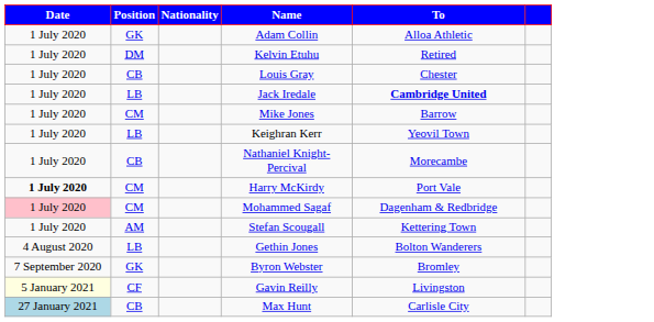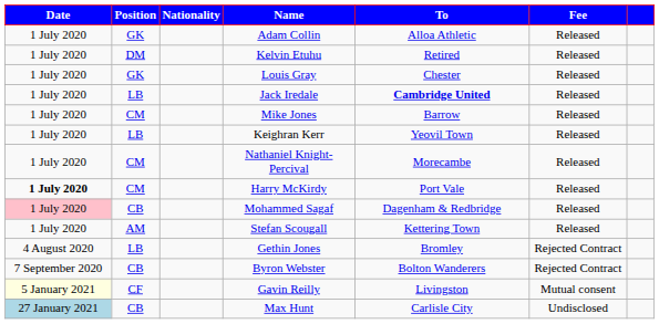 <table class="wikitable"  style="text-align:center; font-size:90%; ">
 <tr>
 <th style="background:#0000FF; color:white; border:1px solid #FF0000; width:120px;">Date</th>
 <th style="background:#0000FF; color:white; border:1px solid #FF0000; width:50px;">Position</th>
 <th style="background:#0000FF; color:white; border:1px solid #FF0000; width:50px;">Nationality</th>
 <th style="background:#0000FF; color:white; border:1px solid #FF0000; width:150px;">Name</th>
 <th style="background:#0000FF; color:white; border:1px solid #FF0000; width:200px;">To</th>
+<th style="background:#0000FF; color:white; border:1px solid #FF0000; width:110px;">Fee</th>
 <th style="background:#0000FF; color:white; border:1px solid #FF0000; width:25px;"></th>
 </tr>
 <tr>
 <td>1 July 2020</td>
 <td><a href='#'>GK</a></td>
 <td></td>
 <td><a href='#'>Adam Collin</a></td>
 <td> <a href='#'>Alloa Athletic</a></td>
+<td>Released</td>
 <td></td>
 </tr>
 <tr>
 <td>1 July 2020</td>
 <td><a href='#'>DM</a></td>
 <td></td>
 <td><a href='#'>Kelvin Etuhu</a></td>
 <td><a href='#'>Retired</a></td>
+<td>Released</td>
 <td></td>
 </tr>
 <tr>
 <td>1 July 2020</td>
-<td><a href='#'>CB</a></td>
+<td><a href='#'>GK</a></td>
 <td></td>
 <td><a href='#'>Louis Gray</a></td>
 <td> <a href='#'>Chester</a></td>
+<td>Released</td>
 <td></td>
 </tr>
 <tr>
 <td>1 July 2020</td>
 <td><a href='#'>LB</a></td>
 <td></td>
 <td><a href='#'>Jack Iredale</a></td>
 <td><strong> <a href='#'>Cambridge United</a></strong></td>
+<td>Released</td>
 <td></td>
 </tr>
 <tr>
 <td>1 July 2020</td>
 <td><a href='#'>CM</a></td>
 <td></td>
 <td><a href='#'>Mike Jones</a></td>
 <td> <a href='#'>Barrow</a></td>
+<td>Released</td>
 <td></td>
 </tr>
 <tr>
 <td>1 July 2020</td>
 <td><a href='#'>LB</a></td>
 <td></td>
 <td>Keighran Kerr</td>
 <td> <a href='#'>Yeovil Town</a></td>
+<td>Released</td>
 <td></td>
 </tr>
 <tr>
 <td>1 July 2020</td>
-<td><a href='#'>CB</a></td>
+<td><a href='#'>CM</a></td>
 <td></td>
 <td><a href='#'>Nathaniel Knight-Percival</a></td>
 <td> <a href='#'>Morecambe</a></td>
+<td>Released</td>
 <td></td>
 </tr>
 <tr>
 <td><strong>1 July 2020</strong></td>
 <td><a href='#'>CM</a></td>
 <td></td>
 <td><a href='#'>Harry McKirdy</a></td>
 <td> <a href='#'>Port Vale</a></td>
+<td>Released</td>
 <td></td>
 </tr>
 <tr>
 <td style="background: pink;">1 July 2020</td>
-<td><a href='#'>CM</a></td>
+<td><a href='#'>CB</a></td>
 <td></td>
 <td><a href='#'>Mohammed Sagaf</a></td>
 <td> <a href='#'>Dagenham & Redbridge</a></td>
+<td>Released</td>
 <td></td>
 </tr>
 <tr>
 <td>1 July 2020</td>
 <td><a href='#'>AM</a></td>
 <td></td>
 <td><a href='#'>Stefan Scougall</a></td>
 <td> <a href='#'>Kettering Town</a></td>
+<td>Released</td>
 <td></td>
 </tr>
 <tr>
 <td>4 August 2020</td>
 <td><a href='#'>LB</a></td>
 <td></td>
 <td><a href='#'>Gethin Jones</a></td>
-<td> <a href='#'>Bolton Wanderers</a></td>
+<td> <a href='#'>Bromley</a></td>
+<td>Rejected Contract</td>
 <td></td>
 </tr>
 <tr>
 <td>7 September 2020</td>
-<td><a href='#'>GK</a></td>
+<td><a href='#'>CB</a></td>
 <td></td>
 <td><a href='#'>Byron Webster</a></td>
-<td> <a href='#'>Bromley</a></td>
+<td> <a href='#'>Bolton Wanderers</a></td>
+<td>Rejected Contract</td>
 <td></td>
 </tr>
 <tr>
 <td style="background: lightyellow;">5 January 2021</td>
 <td><a href='#'>CF</a></td>
 <td></td>
 <td><a href='#'>Gavin Reilly</a></td>
 <td> <a href='#'>Livingston</a></td>
+<td>Mutual consent</td>
 <td></td>
 </tr>
 <tr>
 <td style="background: lightblue;">27 January 2021</td>
 <td><a href='#'>CB</a></td>
 <td></td>
 <td><a href='#'>Max Hunt</a></td>
 <td> <a href='#'>Carlisle City</a></td>
+<td>Undisclosed</td>
 <td></td>
 </tr>
 </table>
